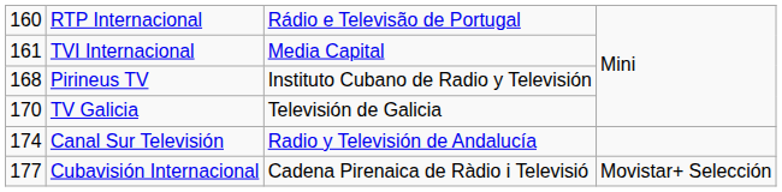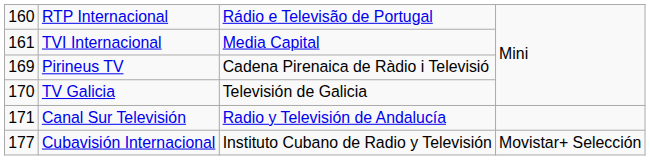 <table class="wikitable">
 <tr>
 <td>160</td>
 <td><a href='#'>RTP Internacional</a></td>
 <td><a href='#'>Rádio e Televisão de Portugal</a></td>
 <td rowspan="4">Mini</td>
 </tr>
 <tr>
 <td>161</td>
 <td><a href='#'>TVI Internacional</a></td>
 <td><a href='#'>Media Capital</a></td>
 </tr>
 <tr>
-<td>168</td>
+<td>169</td>
 <td><a href='#'>Pirineus TV</a></td>
-<td>Instituto Cubano de Radio y Televisión</td>
+<td>Cadena Pirenaica de Ràdio i Televisió</td>
 </tr>
 <tr>
 <td>170</td>
 <td><a href='#'>TV Galicia</a></td>
 <td>Televisión de Galicia</td>
 </tr>
 <tr>
-<td>174</td>
+<td>171</td>
 <td><a href='#'>Canal Sur Televisión</a></td>
 <td><a href='#'>Radio y Televisión de Andalucía</a></td>
 </tr>
 <tr>
 <td>177</td>
 <td><a href='#'>Cubavisión Internacional</a></td>
-<td>Cadena Pirenaica de Ràdio i Televisió</td>
+<td>Instituto Cubano de Radio y Televisión</td>
 <td rowspan="2">Movistar+ Selección</td>
 </tr>
 </table>
